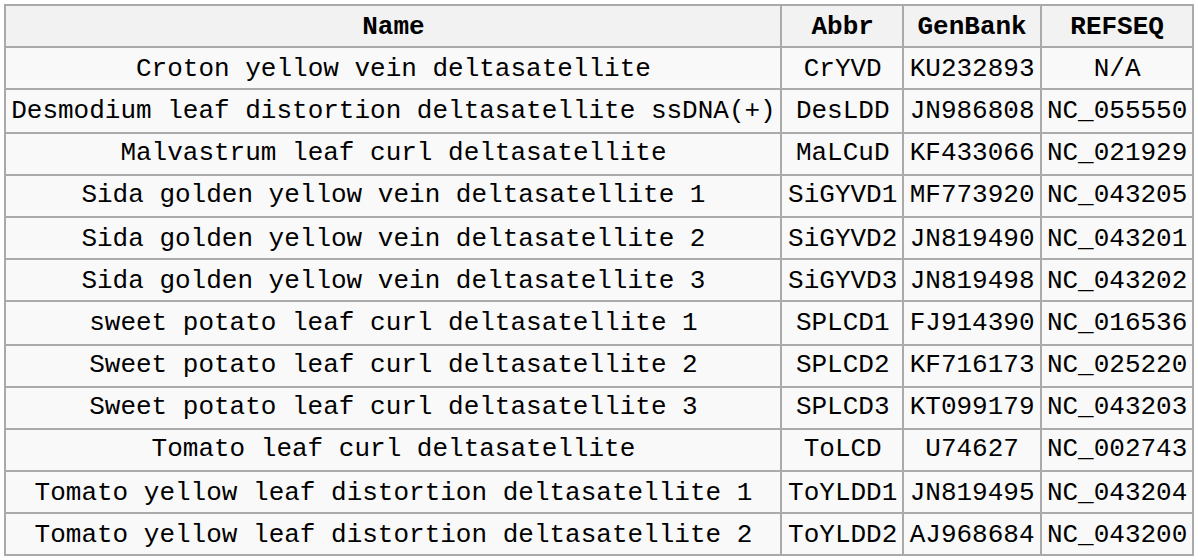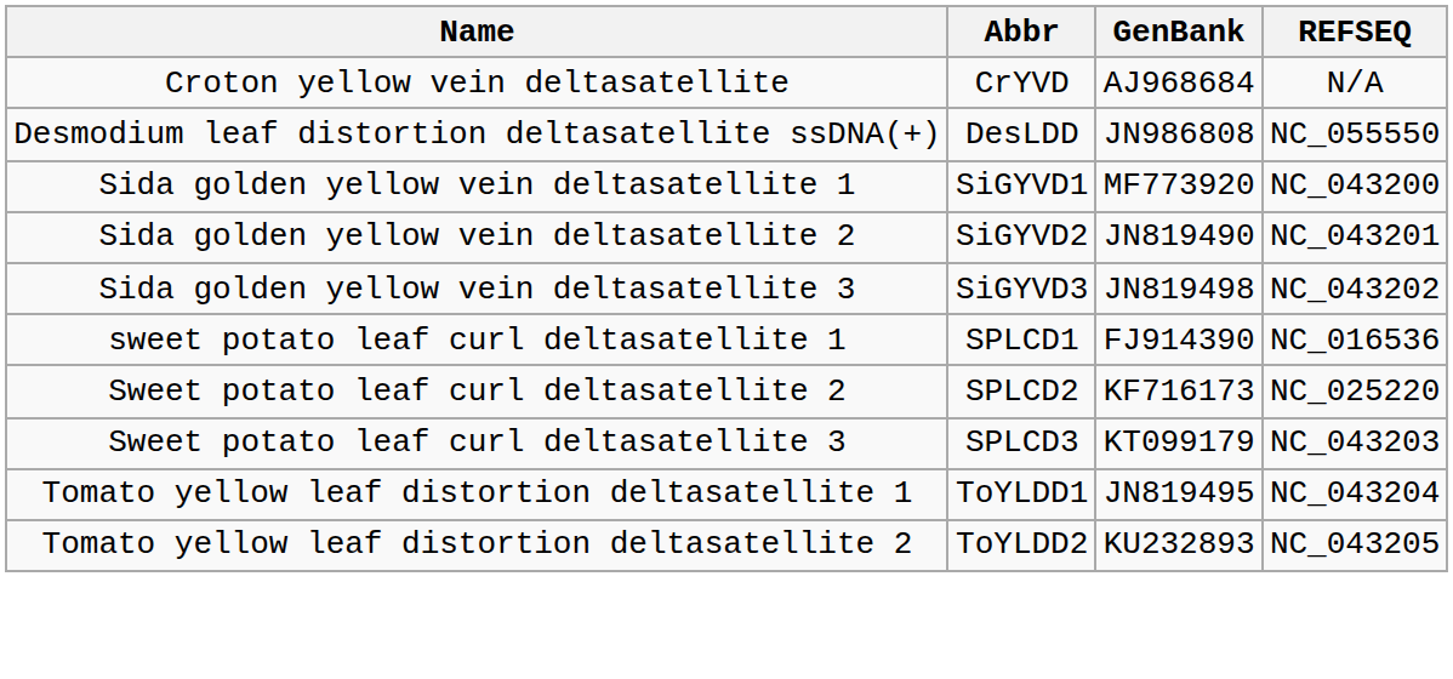 <table class="wikitable" style="text-align:center">
 <tr>
 <th>Name</th>
 <th>Abbr</th>
 <th>GenBank</th>
 <th>REFSEQ</th>
 </tr>
 <tr>
 <td>Croton yellow vein deltasatellite</td>
 <td>CrYVD</td>
-<td>KU232893</td>
+<td>AJ968684</td>
 <td>N/A</td>
 </tr>
 <tr>
 <td>Desmodium leaf distortion deltasatellite ssDNA(+)</td>
 <td>DesLDD</td>
 <td>JN986808</td>
 <td>NC_055550</td>
 </tr>
 <tr>
-<td>Malvastrum leaf curl deltasatellite</td>
-<td>MaLCuD</td>
-<td>KF433066</td>
-<td>NC_021929</td>
-</tr>
-<tr>
 <td>Sida golden yellow vein deltasatellite 1</td>
 <td>SiGYVD1</td>
 <td>MF773920</td>
-<td>NC_043205</td>
+<td>NC_043200</td>
 </tr>
 <tr>
 <td>Sida golden yellow vein deltasatellite 2</td>
 <td>SiGYVD2</td>
 <td>JN819490</td>
 <td>NC_043201</td>
 </tr>
 <tr>
 <td>Sida golden yellow vein deltasatellite 3</td>
 <td>SiGYVD3</td>
 <td>JN819498</td>
 <td>NC_043202</td>
 </tr>
 <tr>
 <td>sweet potato leaf curl deltasatellite 1</td>
 <td>SPLCD1</td>
 <td>FJ914390</td>
 <td>NC_016536</td>
 </tr>
 <tr>
 <td>Sweet potato leaf curl deltasatellite 2</td>
 <td>SPLCD2</td>
 <td>KF716173</td>
 <td>NC_025220</td>
 </tr>
 <tr>
 <td>Sweet potato leaf curl deltasatellite 3</td>
 <td>SPLCD3</td>
 <td>KT099179</td>
 <td>NC_043203</td>
 </tr>
 <tr>
-<td>Tomato leaf curl deltasatellite</td>
-<td>ToLCD</td>
-<td>U74627</td>
-<td>NC_002743</td>
-</tr>
-<tr>
 <td>Tomato yellow leaf distortion deltasatellite 1</td>
 <td>ToYLDD1</td>
 <td>JN819495</td>
 <td>NC_043204</td>
 </tr>
 <tr>
 <td>Tomato yellow leaf distortion deltasatellite 2</td>
 <td>ToYLDD2</td>
-<td>AJ968684</td>
-<td>NC_043200</td>
+<td>KU232893</td>
+<td>NC_043205</td>
 </tr>
 </table>
